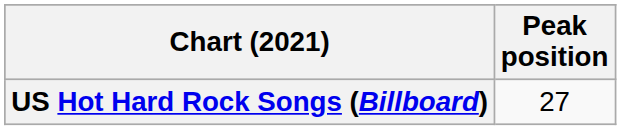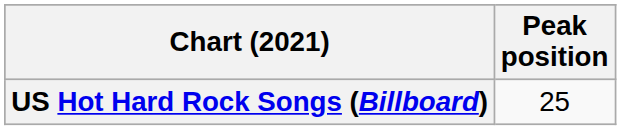 <table class="wikitable plainrowheaders">
 <tr>
 <th scope="col">Chart (2021)</th>
 <th scope="col">Peak<br>position</th>
 </tr>
 <tr>
 <th scope="row">US <a href='#'>Hot Hard Rock Songs</a> (<em><a href='#'>Billboard</a></em>)</th>
-<td align="center">27</td>
+<td align="center">25</td>
 </tr>
 </table>
